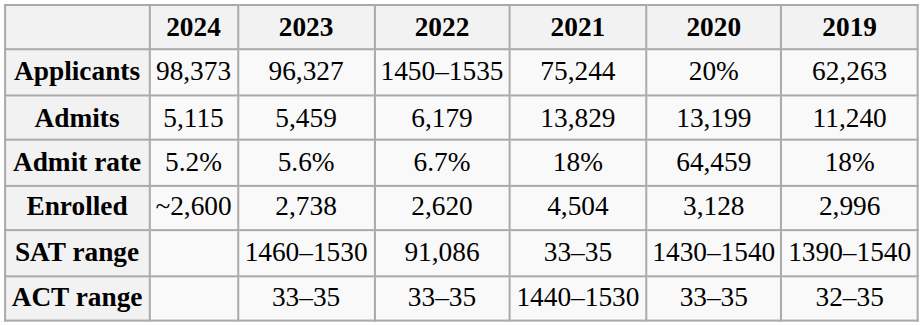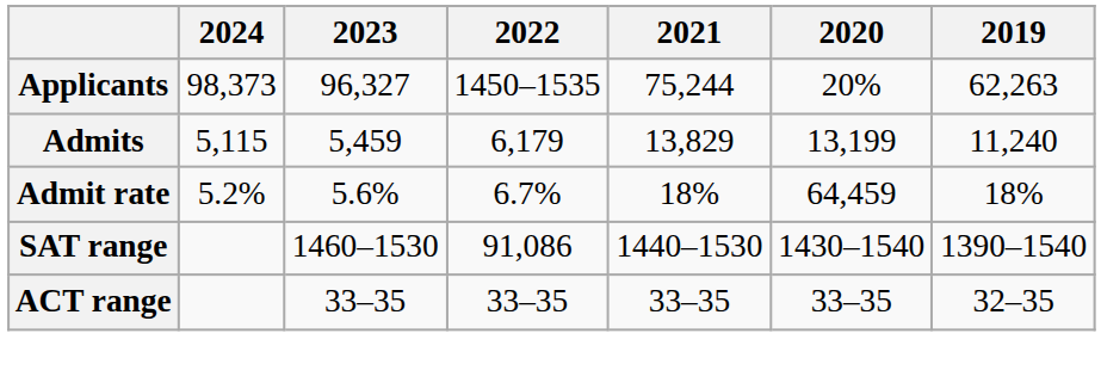 <table class="wikitable" style="float:right; font-size:85%; margin:10px; text-align:center; font-size:85%; margin:auto">
 <tr>
 <th></th>
 <th>2024</th>
 <th>2023</th>
 <th>2022</th>
 <th>2021</th>
 <th>2020</th>
 <th>2019</th>
 </tr>
 <tr>
 <th>Applicants</th>
 <td>98,373</td>
 <td>96,327</td>
 <td>1450–1535</td>
 <td>75,244</td>
 <td>20%</td>
 <td>62,263</td>
 </tr>
 <tr>
 <th>Admits</th>
 <td>5,115</td>
 <td>5,459</td>
 <td>6,179</td>
 <td>13,829</td>
 <td>13,199</td>
 <td>11,240</td>
 </tr>
 <tr>
 <th>Admit rate</th>
 <td>5.2%</td>
 <td>5.6%</td>
 <td>6.7%</td>
 <td>18%</td>
 <td>64,459</td>
 <td>18%</td>
 </tr>
 <tr>
-<th>Enrolled</th>
-<td>~2,600</td>
-<td>2,738</td>
-<td>2,620</td>
-<td>4,504</td>
-<td>3,128</td>
-<td>2,996</td>
-</tr>
-<tr>
 <th>SAT range</th>
 <td></td>
 <td>1460–1530</td>
 <td>91,086</td>
-<td>33–35</td>
+<td>1440–1530</td>
 <td>1430–1540</td>
 <td>1390–1540</td>
 </tr>
 <tr>
 <th>ACT range</th>
 <td></td>
 <td>33–35</td>
 <td>33–35</td>
-<td>1440–1530</td>
+<td>33–35</td>
 <td>33–35</td>
 <td>32–35</td>
 </tr>
 </table>
